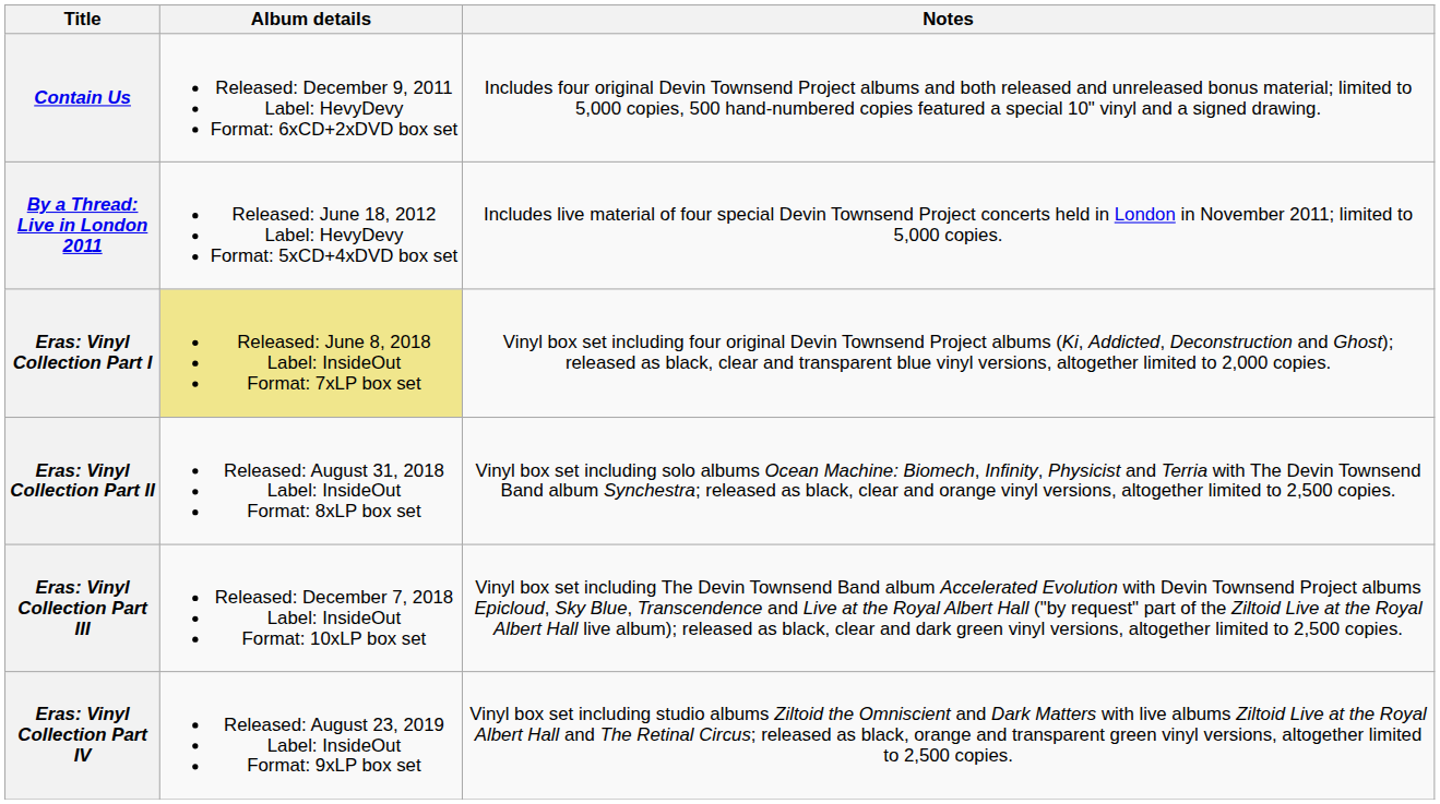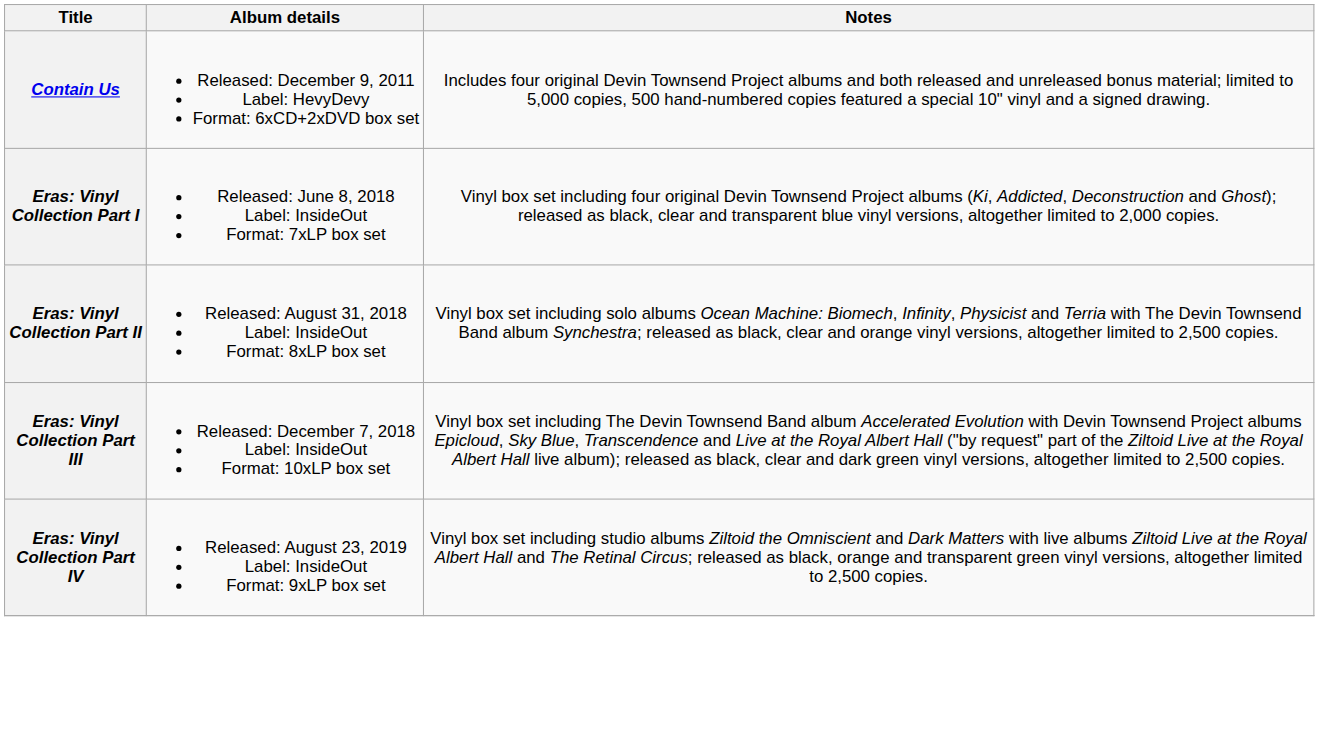 <table class="wikitable plainrowheaders" style="text-align:center;">
 <tr>
 <th scope="col" style="width:8em;">Title</th>
 <th scope="col" style="width:16em;">Album details</th>
 <th scope="col">Notes</th>
 </tr>
 <tr>
 <th scope="row"><em><a href='#'>Contain Us</a></em></th>
 <td><br><ul><li>Released: December 9, 2011</li><li>Label: HevyDevy</li><li>Format: 6xCD+2xDVD box set</li></ul></td>
 <td>Includes four original Devin Townsend Project albums and both released and unreleased bonus material; limited to 5,000 copies, 500 hand-numbered copies featured a special 10" vinyl and a signed drawing.</td>
 </tr>
 <tr>
-<th scope="row"><em><a href='#'>By a Thread: Live in London 2011</a></em></th>
-<td><br><ul><li>Released: June 18, 2012</li><li>Label: HevyDevy</li><li>Format: 5xCD+4xDVD box set</li></ul></td>
-<td>Includes live material of four special Devin Townsend Project concerts held in <a href='#'>London</a> in November 2011; limited to 5,000 copies.</td>
-</tr>
-<tr>
 <th scope="row"><em>Eras: Vinyl Collection Part I</em></th>
-<td style="background: khaki;"><br><ul><li>Released: June 8, 2018</li><li>Label: InsideOut</li><li>Format: 7xLP box set</li></ul></td>
+<td><br><ul><li>Released: June 8, 2018</li><li>Label: InsideOut</li><li>Format: 7xLP box set</li></ul></td>
 <td>Vinyl box set including four original Devin Townsend Project albums (<em>Ki</em>, <em>Addicted</em>, <em>Deconstruction</em> and <em>Ghost</em>); released as black, clear and transparent blue vinyl versions, altogether limited to 2,000 copies.</td>
 </tr>
 <tr>
 <th scope="row"><em>Eras: Vinyl Collection Part II</em></th>
 <td><br><ul><li>Released: August 31, 2018</li><li>Label: InsideOut</li><li>Format: 8xLP box set</li></ul></td>
 <td>Vinyl box set including solo albums <em>Ocean Machine: Biomech</em>, <em>Infinity</em>, <em>Physicist</em> and <em>Terria</em> with The Devin Townsend Band album <em>Synchestra</em>; released as black, clear and orange vinyl versions, altogether limited to 2,500 copies.</td>
 </tr>
 <tr>
 <th scope="row"><em>Eras: Vinyl Collection Part III</em></th>
 <td><br><ul><li>Released: December 7, 2018</li><li>Label: InsideOut</li><li>Format: 10xLP box set</li></ul></td>
 <td>Vinyl box set including The Devin Townsend Band album <em>Accelerated Evolution</em> with Devin Townsend Project albums <em>Epicloud</em>, <em>Sky Blue</em>, <em>Transcendence</em> and <em>Live at the Royal Albert Hall</em> ("by request" part of the <em>Ziltoid Live at the Royal Albert Hall</em> live album); released as black, clear and dark green vinyl versions, altogether limited to 2,500 copies.</td>
 </tr>
 <tr>
 <th scope="row"><em>Eras: Vinyl Collection Part IV</em></th>
 <td><br><ul><li>Released: August 23, 2019</li><li>Label: InsideOut</li><li>Format: 9xLP box set</li></ul></td>
 <td>Vinyl box set including studio albums <em>Ziltoid the Omniscient</em> and <em>Dark Matters</em> with live albums <em>Ziltoid Live at the Royal Albert Hall</em> and <em>The Retinal Circus</em>; released as black, orange and transparent green vinyl versions, altogether limited to 2,500 copies.</td>
 </tr>
 <tr>
 </tr>
 </table>
